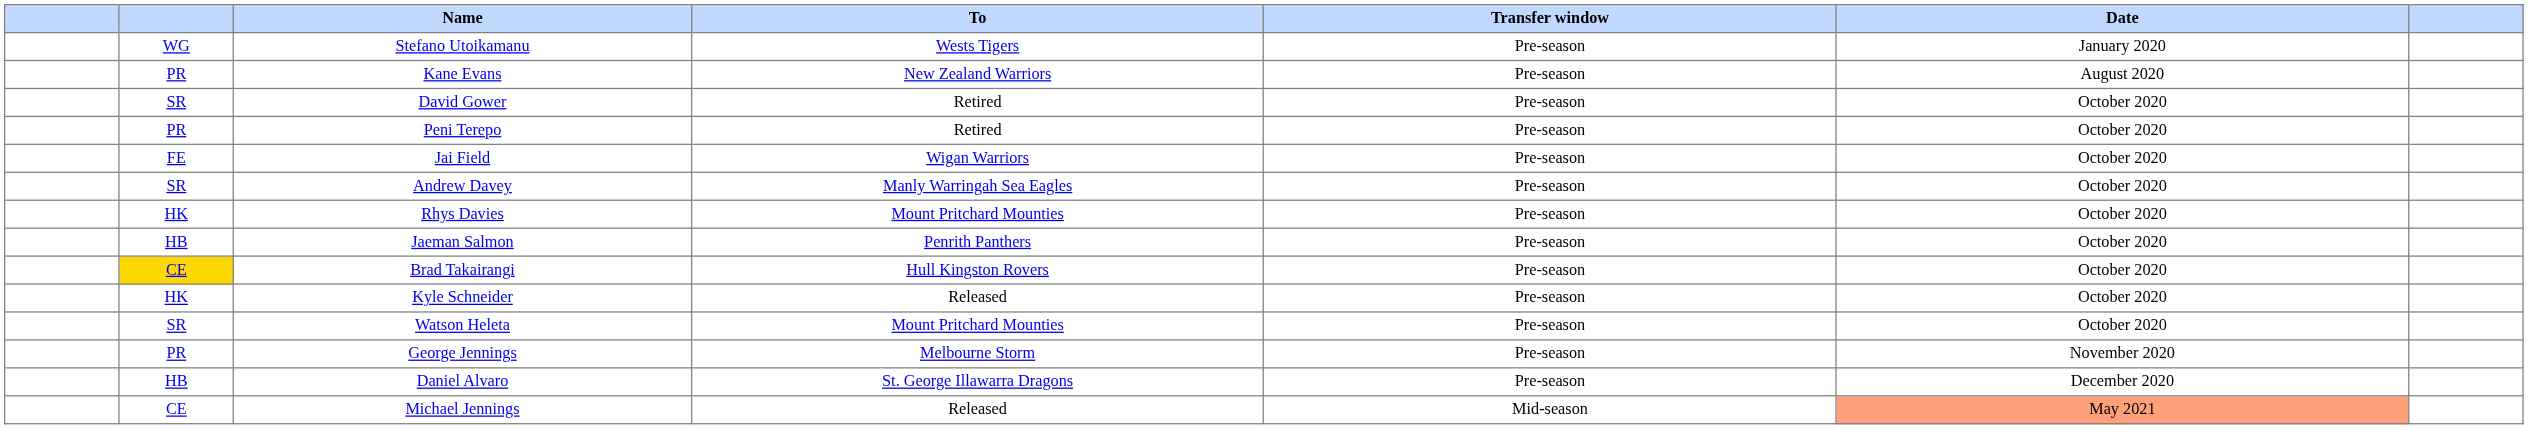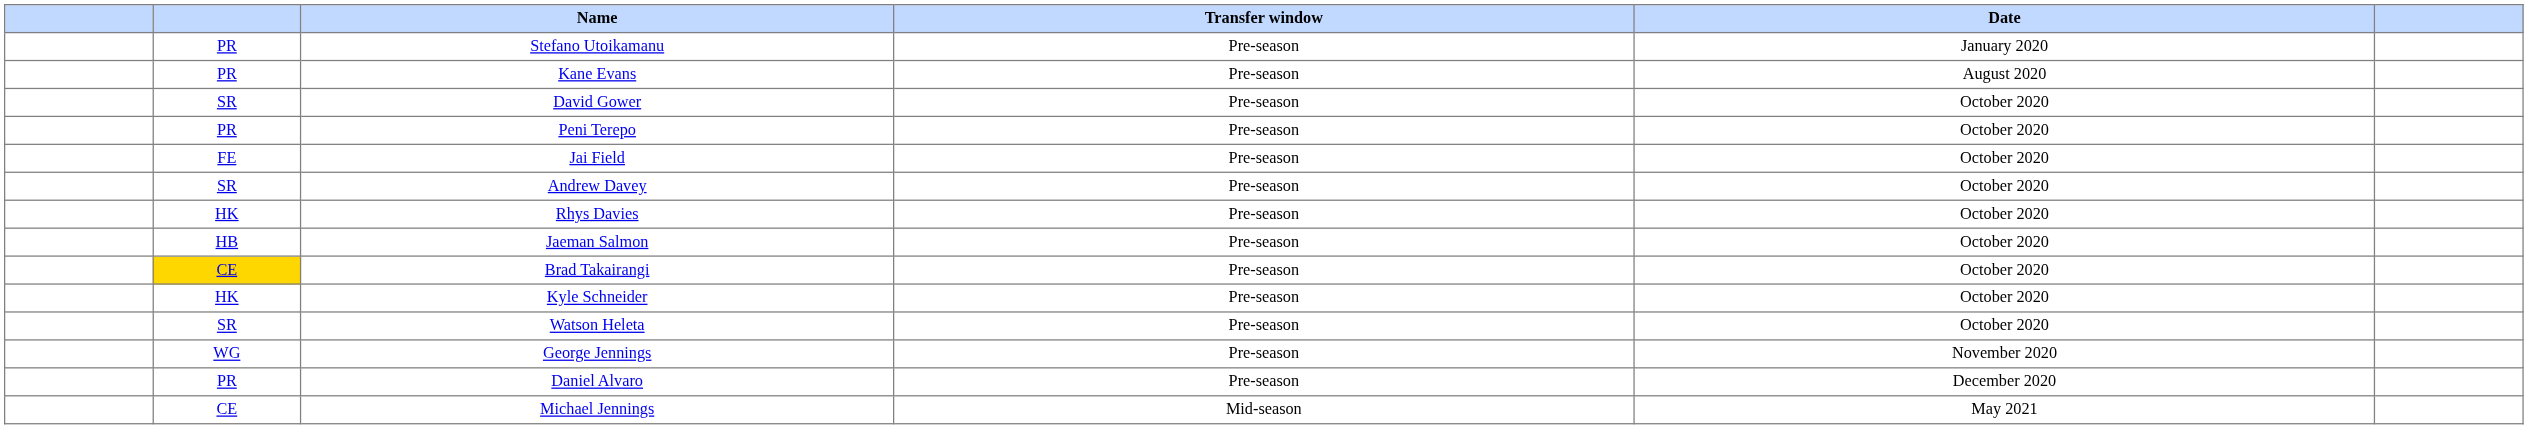 <table border="1" cellpadding="3" cellspacing="0" style="border-collapse:collapse; font-size:80%; text-align:center; width:100%;">
 <tr>
 <th style="background:#c1d8ff; text-align:center; width:4%;"></th>
 <th style="background:#c1d8ff; text-align:center; width:4%;"></th>
 <th style="background:#c1d8ff; text-align:center; width:16%;">Name</th>
-<th style="background:#c1d8ff; text-align:center; width:20%;">To</th>
 <th style="background:#c1d8ff; text-align:center; width:20%;">Transfer window</th>
 <th style="background:#c1d8ff; text-align:center; width:20%;">Date</th>
 <th style="background:#c1d8ff; text-align:center; width:4%;"></th>
 </tr>
 <tr>
 <td style="text-align:center"></td>
-<td style="text-align:center"><a href='#'>WG</a></td>
+<td style="text-align:center"><a href='#'>PR</a></td>
 <td><a href='#'>Stefano Utoikamanu</a></td>
-<td> <a href='#'>Wests Tigers</a></td>
 <td>Pre-season</td>
 <td>January 2020</td>
 <td></td>
 </tr>
 <tr>
 <td style="text-align:center"></td>
 <td style="text-align:center"><a href='#'>PR</a></td>
 <td><a href='#'>Kane Evans</a></td>
-<td> <a href='#'>New Zealand Warriors</a></td>
 <td>Pre-season</td>
 <td>August 2020</td>
 <td></td>
 </tr>
 <tr>
 <td style="text-align:center"></td>
 <td style="text-align:center"><a href='#'>SR</a></td>
 <td><a href='#'>David Gower</a></td>
-<td>Retired</td>
 <td>Pre-season</td>
 <td>October 2020</td>
 <td></td>
 </tr>
 <tr>
 <td style="text-align:center"></td>
 <td style="text-align:center"><a href='#'>PR</a></td>
 <td><a href='#'>Peni Terepo</a></td>
-<td>Retired</td>
 <td>Pre-season</td>
 <td>October 2020</td>
 <td></td>
 </tr>
 <tr>
 <td style="text-align:center"></td>
 <td style="text-align:center"><a href='#'>FE</a></td>
 <td><a href='#'>Jai Field</a></td>
-<td> <a href='#'>Wigan Warriors</a></td>
 <td>Pre-season</td>
 <td>October 2020</td>
 <td></td>
 </tr>
 <tr>
 <td style="text-align:center"></td>
 <td style="text-align:center"><a href='#'>SR</a></td>
 <td><a href='#'>Andrew Davey</a></td>
-<td> <a href='#'>Manly Warringah Sea Eagles</a></td>
 <td>Pre-season</td>
 <td>October 2020</td>
 <td></td>
 </tr>
 <tr>
 <td style="text-align:center"></td>
 <td style="text-align:center"><a href='#'>HK</a></td>
 <td><a href='#'>Rhys Davies</a></td>
-<td> <a href='#'>Mount Pritchard Mounties</a></td>
 <td>Pre-season</td>
 <td>October 2020</td>
 <td></td>
 </tr>
 <tr>
 <td style="text-align:center"></td>
 <td style="text-align:center"><a href='#'>HB</a></td>
 <td><a href='#'>Jaeman Salmon</a></td>
-<td> <a href='#'>Penrith Panthers</a></td>
 <td>Pre-season</td>
 <td>October 2020</td>
 <td></td>
 </tr>
 <tr>
 <td style="text-align:center"></td>
 <td style="background: gold; text-align:center"><a href='#'>CE</a></td>
 <td><a href='#'>Brad Takairangi</a></td>
-<td> <a href='#'>Hull Kingston Rovers</a></td>
 <td>Pre-season</td>
 <td>October 2020</td>
 <td></td>
 </tr>
 <tr>
 <td style="text-align:center"></td>
 <td style="text-align:center"><a href='#'>HK</a></td>
 <td><a href='#'>Kyle Schneider</a></td>
-<td>Released</td>
 <td>Pre-season</td>
 <td>October 2020</td>
 <td></td>
 </tr>
 <tr>
 <td style="text-align:center"></td>
 <td style="text-align:center"><a href='#'>SR</a></td>
 <td><a href='#'>Watson Heleta</a></td>
-<td> <a href='#'>Mount Pritchard Mounties</a></td>
 <td>Pre-season</td>
 <td>October 2020</td>
 <td></td>
 </tr>
 <tr>
 <td style="text-align:center"></td>
-<td style="text-align:center"><a href='#'>PR</a></td>
+<td style="text-align:center"><a href='#'>WG</a></td>
 <td><a href='#'>George Jennings</a></td>
-<td> <a href='#'>Melbourne Storm</a></td>
 <td>Pre-season</td>
 <td>November 2020</td>
 <td></td>
 </tr>
 <tr>
 <td style="text-align:center"></td>
-<td style="text-align:center"><a href='#'>HB</a></td>
+<td style="text-align:center"><a href='#'>PR</a></td>
 <td><a href='#'>Daniel Alvaro</a></td>
-<td> <a href='#'>St. George Illawarra Dragons</a></td>
 <td>Pre-season</td>
 <td>December 2020</td>
 <td></td>
 </tr>
 <tr>
 <td style="text-align:center"></td>
 <td style="text-align:center"><a href='#'>CE</a></td>
 <td><a href='#'>Michael Jennings</a></td>
-<td>Released</td>
 <td>Mid-season</td>
-<td style="background: lightsalmon;">May 2021</td>
+<td>May 2021</td>
 <td></td>
 </tr>
 </table>
